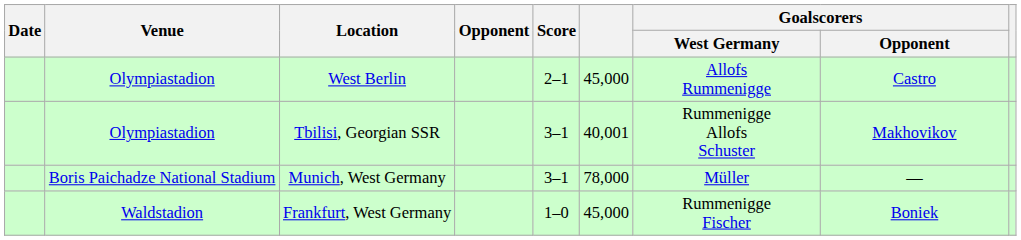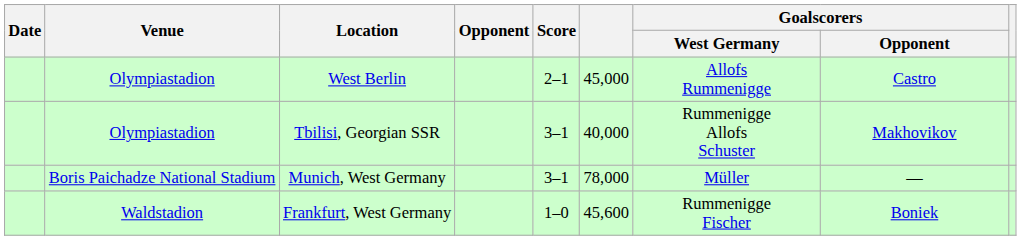 <table class="wikitable" Style="text-align: center">
 <tr>
 <th rowspan="2">Date</th>
 <th rowspan="2">Venue</th>
 <th rowspan="2">Location</th>
 <th rowspan="2">Opponent</th>
 <th rowspan="2">Score<br></th>
 <th rowspan="2"></th>
 <th colspan="2">Goalscorers</th>
 <th rowspan="2"></th>
 </tr>
 <tr>
 <th style="width:175px">West Germany</th>
 <th style="width:175px">Opponent</th>
 </tr>
 <tr style="background:#cfc">
 <td></td>
 <td><a href='#'>Olympiastadion</a></td>
 <td><a href='#'>West Berlin</a></td>
 <td></td>
 <td>2–1</td>
 <td>45,000</td>
 <td><a href='#'>Allofs</a> <br><a href='#'>Rummenigge</a> </td>
 <td><a href='#'>Castro</a> </td>
 <td></td>
 </tr>
 <tr style="background:#cfc">
 <td></td>
 <td><a href='#'>Olympiastadion</a></td>
 <td><a href='#'>Tbilisi</a>, Georgian SSR</td>
 <td></td>
 <td>3–1</td>
-<td>40,001</td>
+<td>40,000</td>
 <td>Rummenigge <br>Allofs <br><a href='#'>Schuster</a> </td>
 <td><a href='#'>Makhovikov</a> </td>
 <td></td>
 </tr>
 <tr style="background:#cfc">
 <td></td>
 <td><a href='#'>Boris Paichadze National Stadium</a></td>
 <td><a href='#'>Munich</a>, West Germany</td>
 <td></td>
 <td>3–1</td>
 <td>78,000</td>
 <td><a href='#'>Müller</a> </td>
 <td>—</td>
 <td></td>
 </tr>
 <tr style="background:#cfc">
 <td></td>
 <td><a href='#'>Waldstadion</a></td>
 <td><a href='#'>Frankfurt</a>, West Germany</td>
 <td></td>
 <td>1–0</td>
-<td>45,000</td>
+<td>45,600</td>
 <td>Rummenigge <br><a href='#'>Fischer</a> </td>
 <td><a href='#'>Boniek</a> </td>
 <td></td>
 </tr>
 </table>
